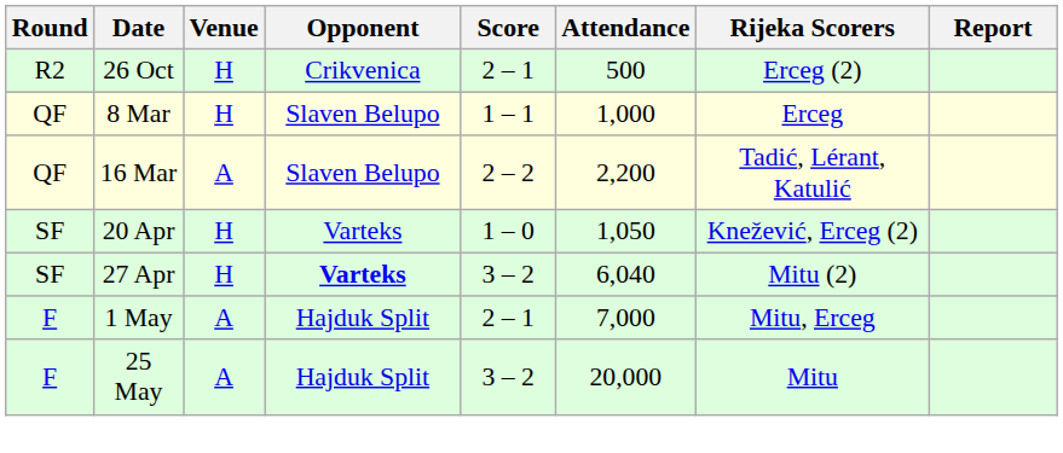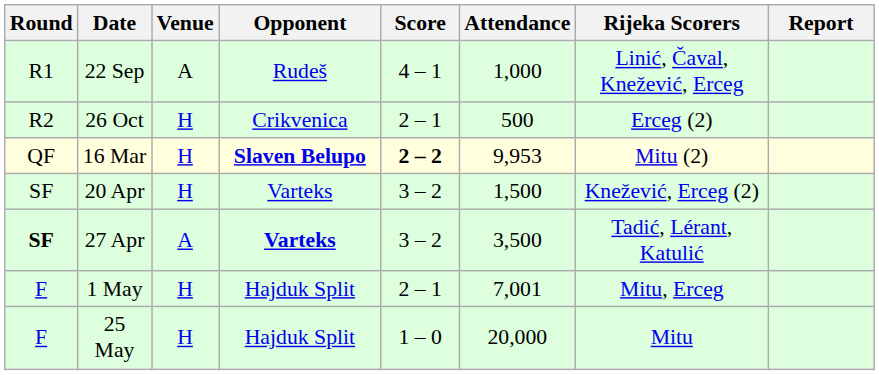 <table class="wikitable sortable" style="text-align: center; font-size:95%;">
 <tr>
 <th width="30">Round</th>
 <th width="60">Date</th>
 <th width="20">Venue</th>
 <th width="150">Opponent</th>
 <th width="60">Score</th>
 <th width="40">Attendance</th>
 <th width="200">Rijeka Scorers</th>
 <th width="90" class="unsortable">Report</th>
+</tr>
+<tr bgcolor="#ddffdd">
+<td>R1</td>
+<td>22 Sep</td>
+<td>A</td>
+<td><a href='#'>Rudeš</a></td>
+<td>4 – 1</td>
+<td>1,000</td>
+<td><a href='#'>Linić</a>, <a href='#'>Čaval</a>, <a href='#'>Knežević</a>, <a href='#'>Erceg</a></td>
+<td></td>
 </tr>
 <tr bgcolor="#ddffdd">
 <td>R2</td>
 <td>26 Oct</td>
 <td><a href='#'>H</a></td>
 <td><a href='#'>Crikvenica</a></td>
 <td>2 – 1</td>
 <td>500</td>
 <td><a href='#'>Erceg</a> (2)</td>
 <td></td>
 </tr>
 <tr bgcolor="#ffffdd">
 <td>QF</td>
-<td>8 Mar</td>
+<td>16 Mar</td>
 <td><a href='#'>H</a></td>
-<td><a href='#'>Slaven Belupo</a></td>
-<td>1 – 1</td>
-<td>1,000</td>
-<td><a href='#'>Erceg</a></td>
-<td></td>
-</tr>
-<tr bgcolor="#ffffdd">
-<td>QF</td>
-<td>16 Mar</td>
-<td><a href='#'>A</a></td>
-<td><a href='#'>Slaven Belupo</a></td>
-<td>2 – 2</td>
-<td>2,200</td>
-<td><a href='#'>Tadić</a>, <a href='#'>Lérant</a>, <a href='#'>Katulić</a></td>
+<td><strong><a href='#'>Slaven Belupo</a></strong></td>
+<td><strong>2 – 2</strong></td>
+<td>9,953</td>
+<td><a href='#'>Mitu</a> (2)</td>
 <td></td>
 </tr>
 <tr bgcolor="#ddffdd">
 <td>SF</td>
 <td>20 Apr</td>
 <td><a href='#'>H</a></td>
 <td><a href='#'>Varteks</a></td>
-<td>1 – 0</td>
-<td>1,050</td>
+<td>3 – 2</td>
+<td>1,500</td>
 <td><a href='#'>Knežević</a>, <a href='#'>Erceg</a> (2)</td>
 <td></td>
 </tr>
 <tr bgcolor="#ddffdd">
-<td>SF</td>
+<td><strong>SF</strong></td>
 <td>27 Apr</td>
-<td><a href='#'>H</a></td>
+<td><a href='#'>A</a></td>
 <td><strong><a href='#'>Varteks</a></strong></td>
 <td>3 – 2</td>
-<td>6,040</td>
-<td><a href='#'>Mitu</a> (2)</td>
+<td>3,500</td>
+<td><a href='#'>Tadić</a>, <a href='#'>Lérant</a>, <a href='#'>Katulić</a></td>
 <td></td>
 </tr>
 <tr bgcolor="#ddffdd">
 <td><a href='#'>F</a></td>
 <td>1 May</td>
-<td><a href='#'>A</a></td>
+<td><a href='#'>H</a></td>
 <td><a href='#'>Hajduk Split</a></td>
 <td>2 – 1</td>
-<td>7,000</td>
+<td>7,001</td>
 <td><a href='#'>Mitu</a>, <a href='#'>Erceg</a></td>
 <td></td>
 </tr>
 <tr bgcolor="#ddffdd">
 <td><a href='#'>F</a></td>
 <td>25 May</td>
-<td><a href='#'>A</a></td>
+<td><a href='#'>H</a></td>
 <td><a href='#'>Hajduk Split</a></td>
-<td>3 – 2</td>
+<td>1 – 0</td>
 <td>20,000</td>
 <td><a href='#'>Mitu</a></td>
 <td></td>
 </tr>
 </table>
